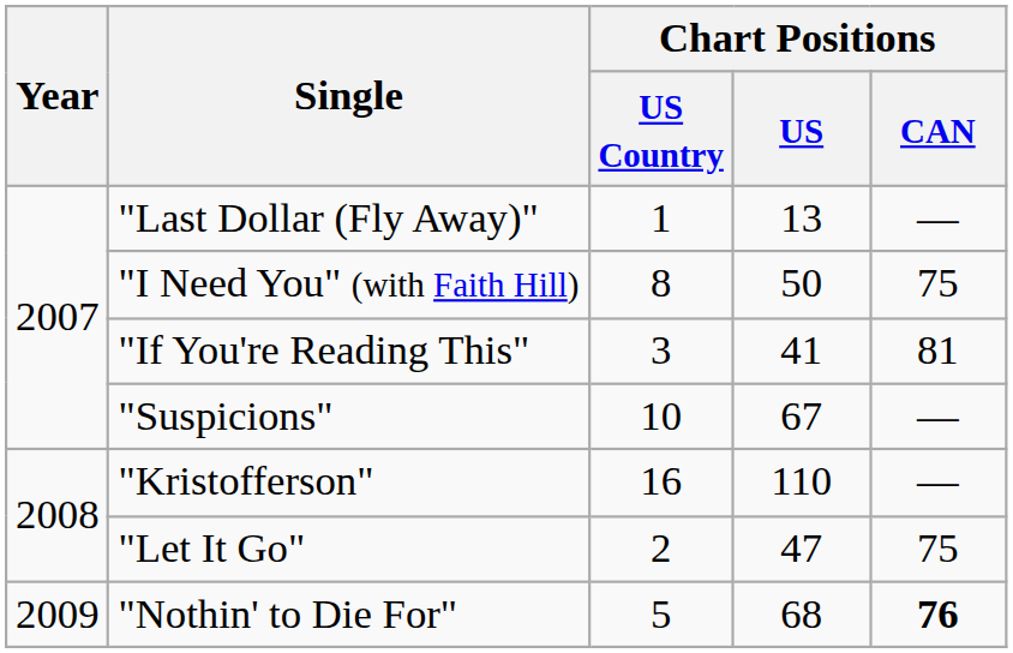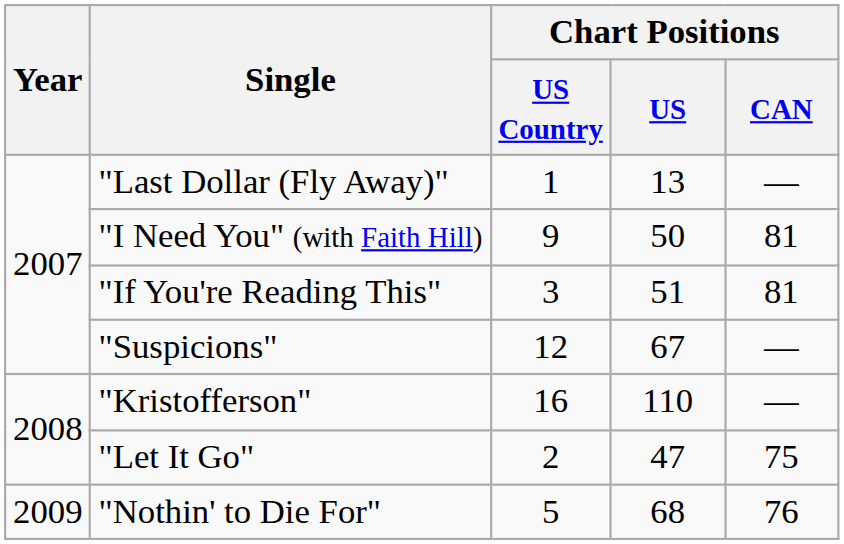 <table class="wikitable">
 <tr>
 <th rowspan="2">Year</th>
 <th rowspan="2">Single</th>
 <th colspan="3">Chart Positions</th>
 </tr>
 <tr>
 <th style="width:45px;"><small><a href='#'>US Country</a></small></th>
 <th style="width:45px;"><small><a href='#'>US</a></small></th>
 <th style="width:45px;"><small><a href='#'>CAN</a></small></th>
 </tr>
 <tr>
 <td rowspan="4">2007</td>
 <td>"Last Dollar (Fly Away)"</td>
 <td style="text-align:center;">1</td>
 <td style="text-align:center;">13</td>
 <td style="text-align:center;">—</td>
 </tr>
 <tr>
 <td>"I Need You" <small>(with <a href='#'>Faith Hill</a>)</small></td>
-<td style="text-align:center;">8</td>
+<td style="text-align:center;">9</td>
 <td style="text-align:center;">50</td>
-<td style="text-align:center;">75</td>
+<td style="text-align:center;">81</td>
 </tr>
 <tr>
 <td>"If You're Reading This"</td>
 <td style="text-align:center;">3</td>
-<td style="text-align:center;">41</td>
+<td style="text-align:center;">51</td>
 <td style="text-align:center;">81</td>
 </tr>
 <tr>
 <td>"Suspicions"</td>
-<td style="text-align:center;">10</td>
+<td style="text-align:center;">12</td>
 <td style="text-align:center;">67</td>
 <td style="text-align:center;">—</td>
 </tr>
 <tr>
 <td rowspan="2">2008</td>
 <td>"Kristofferson"</td>
 <td style="text-align:center;">16</td>
 <td style="text-align:center;">110</td>
 <td style="text-align:center;">—</td>
 </tr>
 <tr>
 <td>"Let It Go"</td>
 <td style="text-align:center;">2</td>
 <td style="text-align:center;">47</td>
 <td style="text-align:center;">75</td>
 </tr>
 <tr>
 <td>2009</td>
 <td>"Nothin' to Die For"</td>
 <td style="text-align:center;">5</td>
 <td style="text-align:center;">68</td>
-<td style="text-align:center;"><strong>76</strong></td>
+<td style="text-align:center;">76</td>
 </tr>
 </table>
